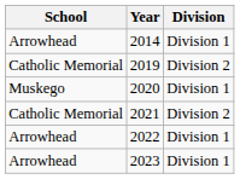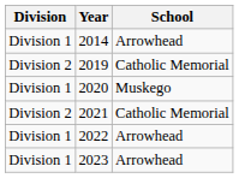 <table class="wikitable">
 <tr>
+<th>Division</th>
+<th>Year</th>
 <th>School</th>
-<th>Year</th>
-<th>Division</th>
 </tr>
 <tr>
+<td>Division 1</td>
+<td>2014</td>
 <td>Arrowhead</td>
-<td>2014</td>
-<td>Division 1</td>
 </tr>
 <tr>
+<td>Division 2</td>
+<td>2019</td>
 <td>Catholic Memorial</td>
-<td>2019</td>
-<td>Division 2</td>
 </tr>
 <tr>
+<td>Division 1</td>
+<td>2020</td>
 <td>Muskego</td>
-<td>2020</td>
-<td>Division 1</td>
 </tr>
 <tr>
+<td>Division 2</td>
+<td>2021</td>
 <td>Catholic Memorial</td>
-<td>2021</td>
-<td>Division 2</td>
 </tr>
 <tr>
+<td>Division 1</td>
+<td>2022</td>
 <td>Arrowhead</td>
-<td>2022</td>
-<td>Division 1</td>
 </tr>
 <tr>
+<td>Division 1</td>
+<td>2023</td>
 <td>Arrowhead</td>
-<td>2023</td>
-<td>Division 1</td>
 </tr>
 </table>
